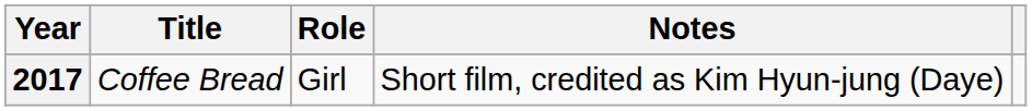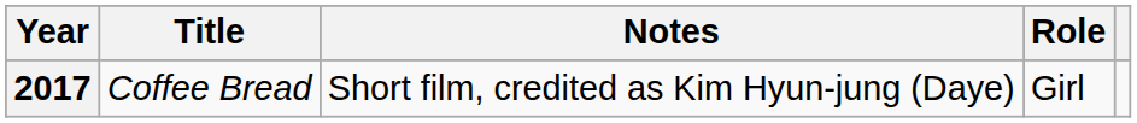 <table class="wikitable plainrowheaders">
 <tr>
 <th scope="col">Year</th>
 <th scope="col">Title</th>
+<th scope="col">Notes</th>
 <th scope="col">Role</th>
-<th scope="col">Notes</th>
 <th scope="col" class="unsortable"></th>
 </tr>
 <tr>
 <th scope="row">2017</th>
 <td><em>Coffee Bread</em></td>
+<td>Short film, credited as Kim Hyun-jung (Daye)</td>
 <td>Girl</td>
-<td>Short film, credited as Kim Hyun-jung (Daye)</td>
 <td style="text-align:center"></td>
 </tr>
 </table>
